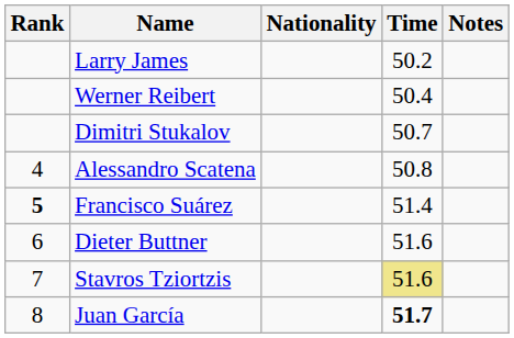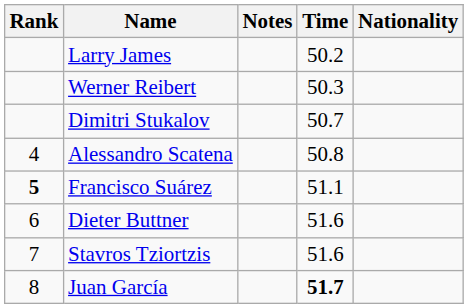 <table class="wikitable sortable" style="text-align:center">
 <tr>
 <th>Rank</th>
 <th>Name</th>
+<th>Notes</th>
+<th>Time</th>
 <th>Nationality</th>
-<th>Time</th>
-<th>Notes</th>
 </tr>
 <tr>
 <td></td>
 <td align=left><a href='#'>Larry James</a></td>
+<td></td>
+<td>50.2</td>
 <td align=left></td>
-<td>50.2</td>
-<td></td>
 </tr>
 <tr>
 <td></td>
 <td align=left><a href='#'>Werner Reibert</a></td>
+<td></td>
+<td>50.3</td>
 <td align=left></td>
-<td>50.4</td>
-<td></td>
 </tr>
 <tr>
 <td></td>
 <td align=left><a href='#'>Dimitri Stukalov</a></td>
+<td></td>
+<td>50.7</td>
 <td align=left></td>
-<td>50.7</td>
-<td></td>
 </tr>
 <tr>
 <td>4</td>
 <td align=left><a href='#'>Alessandro Scatena</a></td>
+<td></td>
+<td>50.8</td>
 <td align=left></td>
-<td>50.8</td>
-<td></td>
 </tr>
 <tr>
 <td><strong>5</strong></td>
 <td align=left><a href='#'>Francisco Suárez</a></td>
+<td></td>
+<td>51.1</td>
 <td align=left></td>
-<td>51.4</td>
-<td></td>
 </tr>
 <tr>
 <td>6</td>
 <td align=left><a href='#'>Dieter Buttner</a></td>
+<td></td>
+<td>51.6</td>
 <td align=left></td>
-<td>51.6</td>
-<td></td>
 </tr>
 <tr>
 <td>7</td>
 <td align=left><a href='#'>Stavros Tziortzis</a></td>
+<td></td>
+<td>51.6</td>
 <td align=left></td>
-<td style="background: khaki;">51.6</td>
-<td></td>
 </tr>
 <tr>
 <td>8</td>
 <td align=left><a href='#'>Juan García</a></td>
+<td></td>
+<td><strong>51.7</strong></td>
 <td align=left></td>
-<td><strong>51.7</strong></td>
-<td></td>
 </tr>
 </table>
